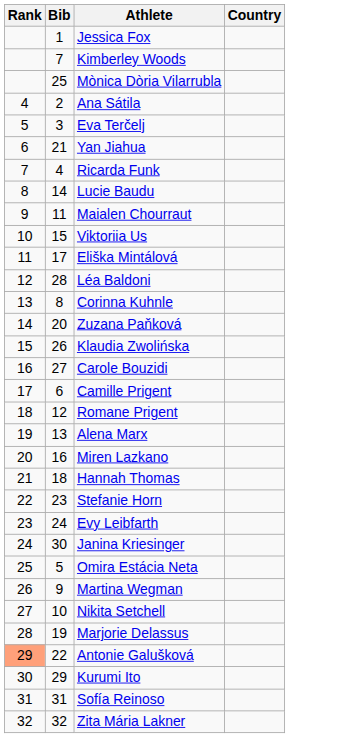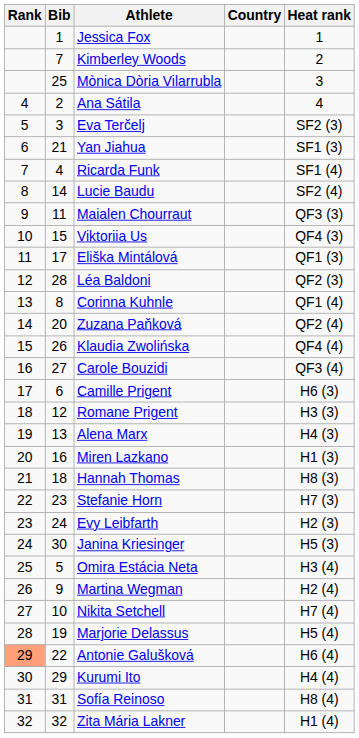 <table class="wikitable" style="text-align:center">
 <tr>
 <th>Rank</th>
 <th>Bib</th>
 <th>Athlete</th>
 <th>Country</th>
+<th>Heat rank</th>
 </tr>
 <tr>
 <td></td>
 <td>1</td>
 <td align=left><a href='#'>Jessica Fox</a></td>
 <td align=left></td>
+<td>1</td>
 </tr>
 <tr>
 <td></td>
 <td>7</td>
 <td align=left><a href='#'>Kimberley Woods</a></td>
 <td align=left></td>
+<td>2</td>
 </tr>
 <tr>
 <td></td>
 <td>25</td>
 <td align=left><a href='#'>Mònica Dòria Vilarrubla</a></td>
 <td align=left></td>
+<td>3</td>
 </tr>
 <tr>
 <td>4</td>
 <td>2</td>
 <td align=left><a href='#'>Ana Sátila</a></td>
 <td align=left></td>
+<td>4</td>
 </tr>
 <tr>
 <td>5</td>
 <td>3</td>
 <td align=left><a href='#'>Eva Terčelj</a></td>
 <td align=left></td>
+<td>SF2 (3)</td>
 </tr>
 <tr>
 <td>6</td>
 <td>21</td>
 <td align=left><a href='#'>Yan Jiahua</a></td>
 <td align=left></td>
+<td>SF1 (3)</td>
 </tr>
 <tr>
 <td>7</td>
 <td>4</td>
 <td align=left><a href='#'>Ricarda Funk</a></td>
 <td align=left></td>
+<td>SF1 (4)</td>
 </tr>
 <tr>
 <td>8</td>
 <td>14</td>
 <td align=left><a href='#'>Lucie Baudu</a></td>
 <td align=left></td>
+<td>SF2 (4)</td>
 </tr>
 <tr>
 <td>9</td>
 <td>11</td>
 <td align=left><a href='#'>Maialen Chourraut</a></td>
 <td align=left></td>
+<td>QF3 (3)</td>
 </tr>
 <tr>
 <td>10</td>
 <td>15</td>
 <td align=left><a href='#'>Viktoriia Us</a></td>
 <td align=left></td>
+<td>QF4 (3)</td>
 </tr>
 <tr>
 <td>11</td>
 <td>17</td>
 <td align=left><a href='#'>Eliška Mintálová</a></td>
 <td align=left></td>
+<td>QF1 (3)</td>
 </tr>
 <tr>
 <td>12</td>
 <td>28</td>
 <td align=left><a href='#'>Léa Baldoni</a></td>
 <td align=left></td>
+<td>QF2 (3)</td>
 </tr>
 <tr>
 <td>13</td>
 <td>8</td>
 <td align=left><a href='#'>Corinna Kuhnle</a></td>
 <td align=left></td>
+<td>QF1 (4)</td>
 </tr>
 <tr>
 <td>14</td>
 <td>20</td>
 <td align=left><a href='#'>Zuzana Paňková</a></td>
 <td align=left></td>
+<td>QF2 (4)</td>
 </tr>
 <tr>
 <td>15</td>
 <td>26</td>
 <td align=left><a href='#'>Klaudia Zwolińska</a></td>
 <td align=left></td>
+<td>QF4 (4)</td>
 </tr>
 <tr>
 <td>16</td>
 <td>27</td>
 <td align=left><a href='#'>Carole Bouzidi</a></td>
 <td align=left></td>
+<td>QF3 (4)</td>
 </tr>
 <tr>
 <td>17</td>
 <td>6</td>
 <td align=left><a href='#'>Camille Prigent</a></td>
 <td align=left></td>
+<td>H6 (3)</td>
 </tr>
 <tr>
 <td>18</td>
 <td>12</td>
 <td align=left><a href='#'>Romane Prigent</a></td>
 <td align=left></td>
+<td>H3 (3)</td>
 </tr>
 <tr>
 <td>19</td>
 <td>13</td>
 <td align=left><a href='#'>Alena Marx</a></td>
 <td align=left></td>
+<td>H4 (3)</td>
 </tr>
 <tr>
 <td>20</td>
 <td>16</td>
 <td align=left><a href='#'>Miren Lazkano</a></td>
 <td align=left></td>
+<td>H1 (3)</td>
 </tr>
 <tr>
 <td>21</td>
 <td>18</td>
 <td align=left><a href='#'>Hannah Thomas</a></td>
 <td align=left></td>
+<td>H8 (3)</td>
 </tr>
 <tr>
 <td>22</td>
 <td>23</td>
 <td align=left><a href='#'>Stefanie Horn</a></td>
 <td align=left></td>
+<td>H7 (3)</td>
 </tr>
 <tr>
 <td>23</td>
 <td>24</td>
 <td align=left><a href='#'>Evy Leibfarth</a></td>
 <td align=left></td>
+<td>H2 (3)</td>
 </tr>
 <tr>
 <td>24</td>
 <td>30</td>
 <td align=left><a href='#'>Janina Kriesinger</a></td>
 <td align=left></td>
+<td>H5 (3)</td>
 </tr>
 <tr>
 <td>25</td>
 <td>5</td>
 <td align=left><a href='#'>Omira Estácia Neta</a></td>
 <td align=left></td>
+<td>H3 (4)</td>
 </tr>
 <tr>
 <td>26</td>
 <td>9</td>
 <td align=left><a href='#'>Martina Wegman</a></td>
 <td align=left></td>
+<td>H2 (4)</td>
 </tr>
 <tr>
 <td>27</td>
 <td>10</td>
 <td align=left><a href='#'>Nikita Setchell</a></td>
 <td align=left></td>
+<td>H7 (4)</td>
 </tr>
 <tr>
 <td>28</td>
 <td>19</td>
 <td align=left><a href='#'>Marjorie Delassus</a></td>
 <td align=left></td>
+<td>H5 (4)</td>
 </tr>
 <tr>
 <td style="background: lightsalmon;">29</td>
 <td>22</td>
 <td align=left><a href='#'>Antonie Galušková</a></td>
 <td align=left></td>
+<td>H6 (4)</td>
 </tr>
 <tr>
 <td>30</td>
 <td>29</td>
 <td align=left><a href='#'>Kurumi Ito</a></td>
 <td align=left></td>
+<td>H4 (4)</td>
 </tr>
 <tr>
 <td>31</td>
 <td>31</td>
 <td align=left><a href='#'>Sofía Reinoso</a></td>
 <td align=left></td>
+<td>H8 (4)</td>
 </tr>
 <tr>
 <td>32</td>
 <td>32</td>
 <td align=left><a href='#'>Zita Mária Lakner</a></td>
 <td align=left></td>
+<td>H1 (4)</td>
 </tr>
 </table>
